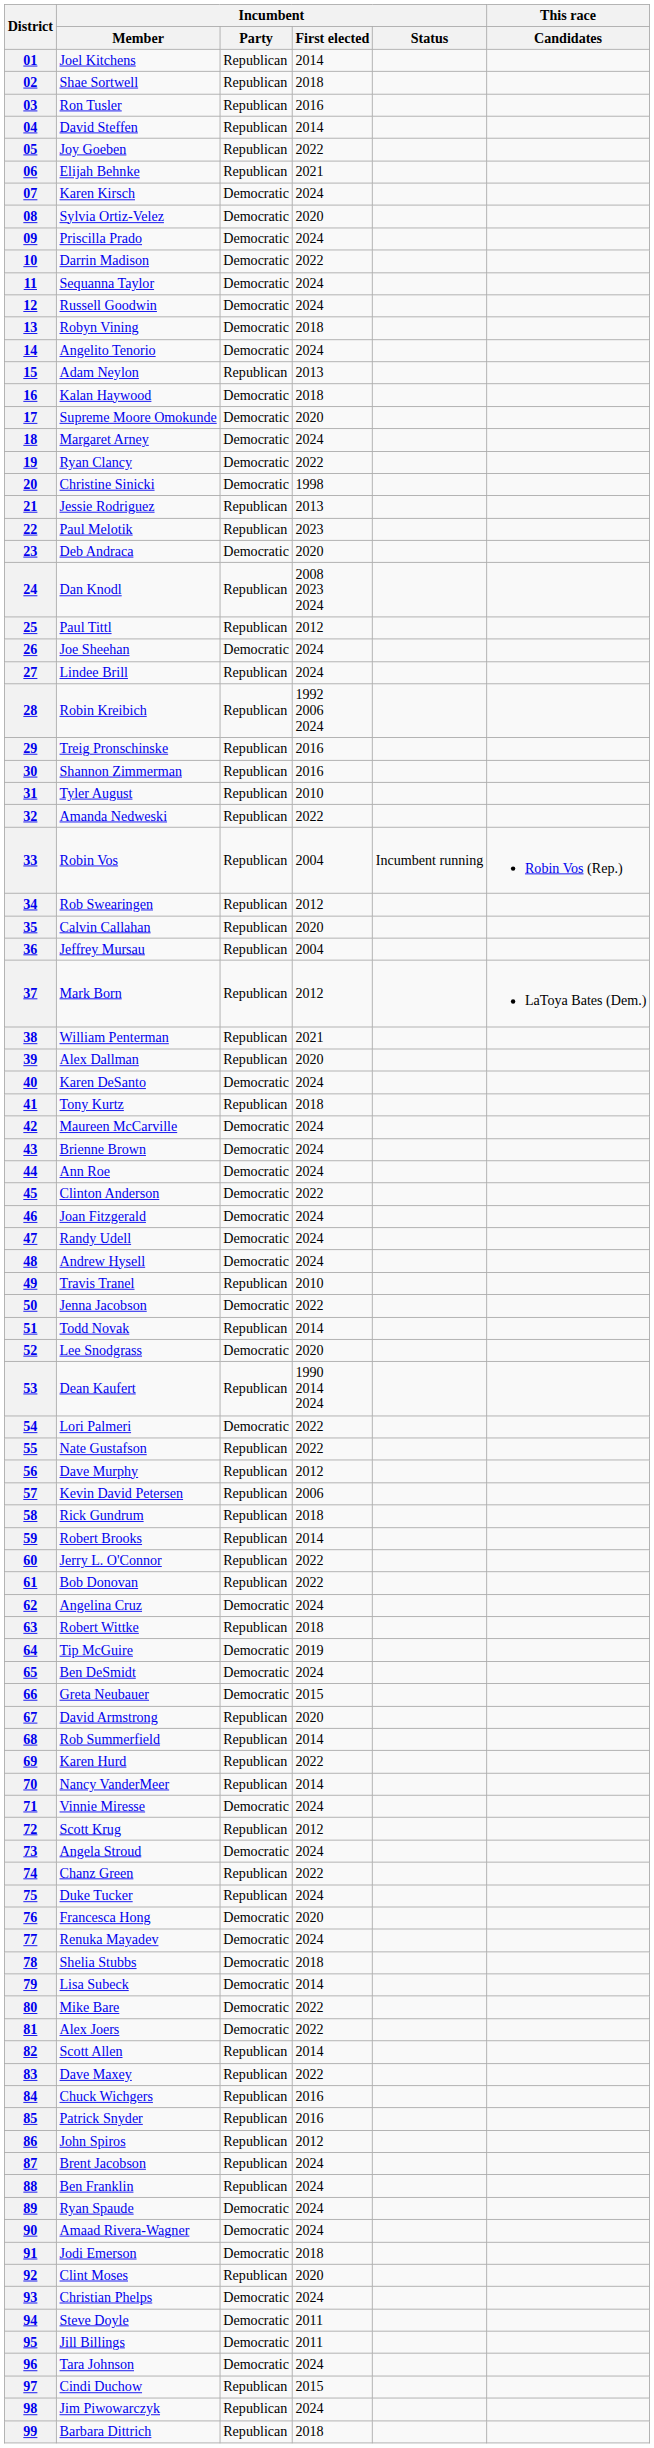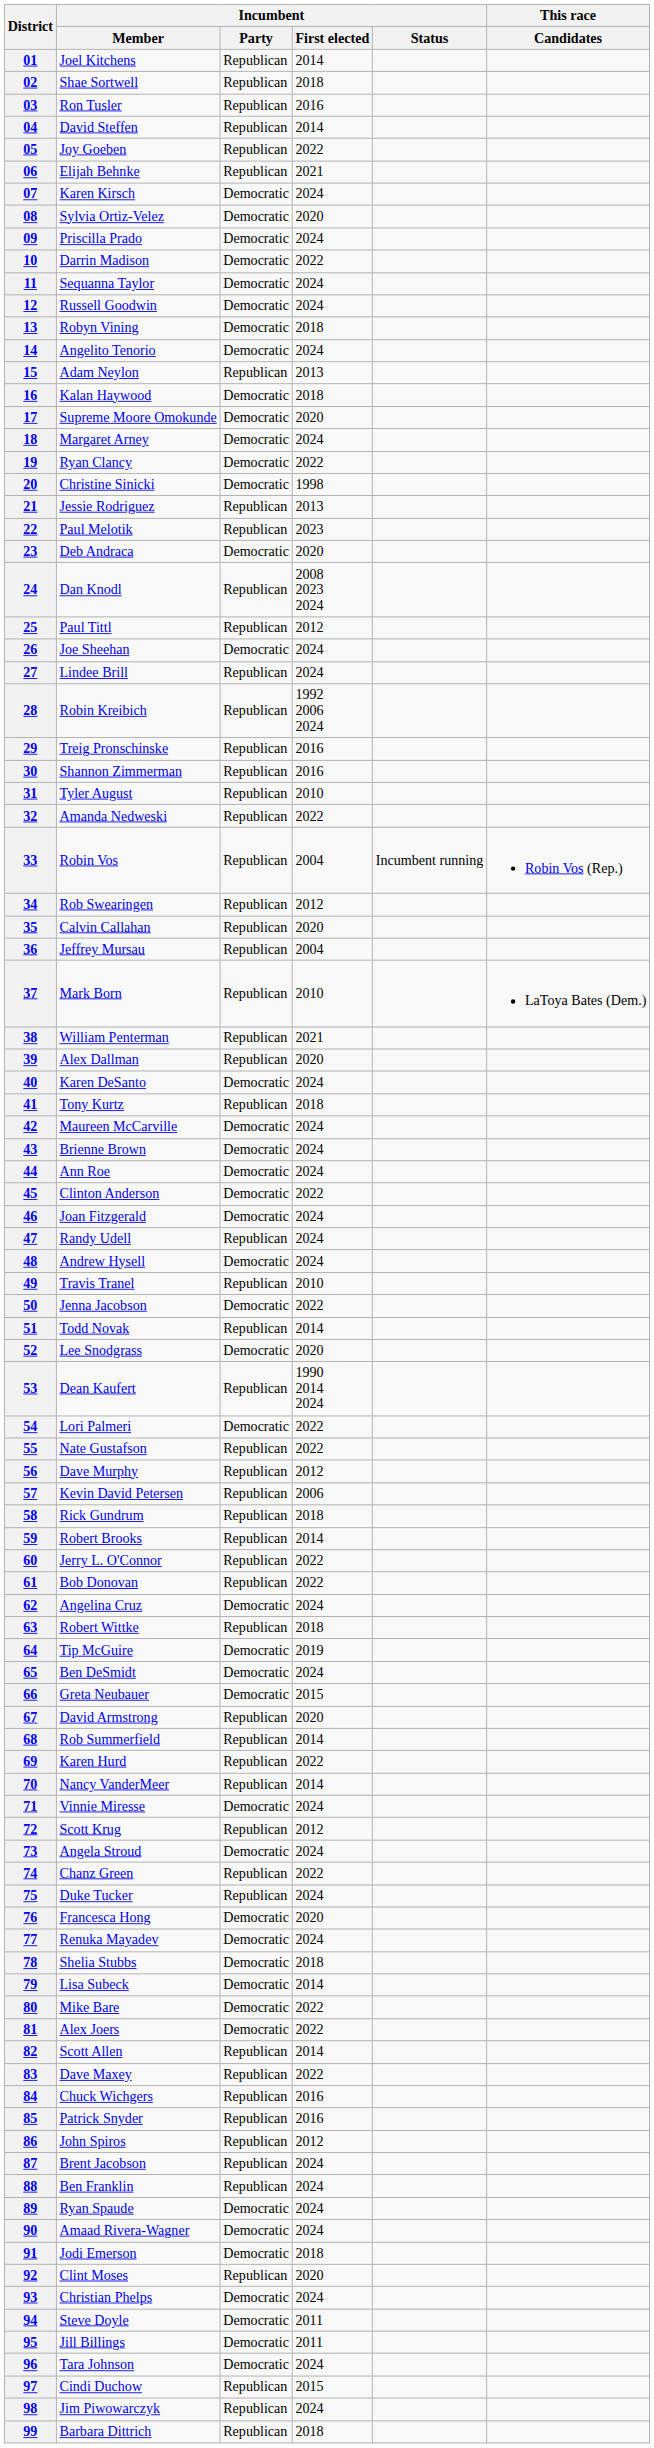 <table class="wikitable sortable">
 <tr>
 <th rowspan="2">District</th>
 <th colspan="4">Incumbent</th>
 <th class="unsortable">This race</th>
 </tr>
 <tr>
 <th>Member</th>
 <th>Party</th>
 <th>First elected</th>
 <th>Status</th>
 <th>Candidates</th>
 </tr>
 <tr>
 <th><a href='#'>01</a></th>
 <td><a href='#'>Joel Kitchens</a></td>
 <td>Republican</td>
 <td>2014</td>
 <td></td>
 <td nowrap=""></td>
 </tr>
 <tr>
 <th><a href='#'>02</a></th>
 <td><a href='#'>Shae Sortwell</a></td>
 <td>Republican</td>
 <td>2018</td>
 <td></td>
 <td nowrap=""></td>
 </tr>
 <tr>
 <th><a href='#'>03</a></th>
 <td><a href='#'>Ron Tusler</a></td>
 <td>Republican</td>
 <td>2016</td>
 <td></td>
 <td nowrap=""></td>
 </tr>
 <tr>
 <th><a href='#'>04</a></th>
 <td><a href='#'>David Steffen</a></td>
 <td>Republican</td>
 <td>2014</td>
 <td></td>
 <td nowrap=""></td>
 </tr>
 <tr>
 <th><a href='#'>05</a></th>
 <td><a href='#'>Joy Goeben</a></td>
 <td>Republican</td>
 <td>2022</td>
 <td></td>
 <td nowrap=""></td>
 </tr>
 <tr>
 <th><a href='#'>06</a></th>
 <td><a href='#'>Elijah Behnke</a></td>
 <td>Republican</td>
 <td>2021 </td>
 <td></td>
 <td nowrap=""></td>
 </tr>
 <tr>
 <th><a href='#'>07</a></th>
 <td><a href='#'>Karen Kirsch</a></td>
 <td>Democratic</td>
 <td>2024</td>
 <td></td>
 <td nowrap=""></td>
 </tr>
 <tr>
 <th><a href='#'>08</a></th>
 <td><a href='#'>Sylvia Ortiz-Velez</a></td>
 <td>Democratic</td>
 <td>2020</td>
 <td></td>
 <td nowrap=""></td>
 </tr>
 <tr>
 <th><a href='#'>09</a></th>
 <td><a href='#'>Priscilla Prado</a></td>
 <td>Democratic</td>
 <td>2024</td>
 <td></td>
 <td nowrap=""></td>
 </tr>
 <tr>
 <th><a href='#'>10</a></th>
 <td><a href='#'>Darrin Madison</a></td>
 <td>Democratic</td>
 <td>2022</td>
 <td></td>
 <td nowrap=""></td>
 </tr>
 <tr>
 <th><a href='#'>11</a></th>
 <td><a href='#'>Sequanna Taylor</a></td>
 <td>Democratic</td>
 <td>2024</td>
 <td></td>
 <td nowrap=""></td>
 </tr>
 <tr>
 <th><a href='#'>12</a></th>
 <td><a href='#'>Russell Goodwin</a></td>
 <td>Democratic</td>
 <td>2024</td>
 <td></td>
 <td nowrap=""></td>
 </tr>
 <tr>
 <th><a href='#'>13</a></th>
 <td><a href='#'>Robyn Vining</a></td>
 <td>Democratic</td>
 <td>2018</td>
 <td></td>
 <td></td>
 </tr>
 <tr>
 <th><a href='#'>14</a></th>
 <td><a href='#'>Angelito Tenorio</a></td>
 <td>Democratic</td>
 <td>2024</td>
 <td></td>
 <td nowrap=""></td>
 </tr>
 <tr>
 <th><a href='#'>15</a></th>
 <td><a href='#'>Adam Neylon</a></td>
 <td>Republican</td>
 <td>2013 </td>
 <td></td>
 <td nowrap=""></td>
 </tr>
 <tr>
 <th><a href='#'>16</a></th>
 <td><a href='#'>Kalan Haywood</a></td>
 <td>Democratic</td>
 <td>2018</td>
 <td></td>
 <td nowrap=""></td>
 </tr>
 <tr>
 <th><a href='#'>17</a></th>
 <td><a href='#'>Supreme Moore Omokunde</a></td>
 <td>Democratic</td>
 <td>2020</td>
 <td></td>
 <td nowrap=""></td>
 </tr>
 <tr>
 <th><a href='#'>18</a></th>
 <td><a href='#'>Margaret Arney</a></td>
 <td>Democratic</td>
 <td>2024</td>
 <td></td>
 <td nowrap=""></td>
 </tr>
 <tr>
 <th><a href='#'>19</a></th>
 <td><a href='#'>Ryan Clancy</a></td>
 <td>Democratic</td>
 <td>2022</td>
 <td></td>
 <td nowrap=""></td>
 </tr>
 <tr>
 <th><a href='#'>20</a></th>
 <td><a href='#'>Christine Sinicki</a></td>
 <td>Democratic</td>
 <td>1998</td>
 <td></td>
 <td nowrap=""></td>
 </tr>
 <tr>
 <th><a href='#'>21</a></th>
 <td><a href='#'>Jessie Rodriguez</a></td>
 <td>Republican</td>
 <td>2013 </td>
 <td></td>
 <td nowrap=""></td>
 </tr>
 <tr>
 <th><a href='#'>22</a></th>
 <td><a href='#'>Paul Melotik</a></td>
 <td>Republican</td>
 <td>2023 </td>
 <td></td>
 <td nowrap=""></td>
 </tr>
 <tr>
 <th><a href='#'>23</a></th>
 <td><a href='#'>Deb Andraca</a></td>
 <td>Democratic</td>
 <td>2020</td>
 <td></td>
 <td nowrap=""></td>
 </tr>
 <tr>
 <th><a href='#'>24</a></th>
 <td><a href='#'>Dan Knodl</a></td>
 <td>Republican</td>
 <td>2008<br>2023 <br>2024</td>
 <td></td>
 <td nowrap=""></td>
 </tr>
 <tr>
 <th><a href='#'>25</a></th>
 <td><a href='#'>Paul Tittl</a></td>
 <td>Republican</td>
 <td>2012</td>
 <td></td>
 <td nowrap=""></td>
 </tr>
 <tr>
 <th><a href='#'>26</a></th>
 <td><a href='#'>Joe Sheehan</a></td>
 <td>Democratic</td>
 <td>2024</td>
 <td></td>
 <td nowrap=""></td>
 </tr>
 <tr>
 <th><a href='#'>27</a></th>
 <td><a href='#'>Lindee Brill</a></td>
 <td>Republican</td>
 <td>2024</td>
 <td></td>
 <td nowrap=""></td>
 </tr>
 <tr>
 <th><a href='#'>28</a></th>
 <td><a href='#'>Robin Kreibich</a></td>
 <td>Republican</td>
 <td>1992<br>2006 <br>2024</td>
 <td></td>
 <td nowrap=""></td>
 </tr>
 <tr>
 <th><a href='#'>29</a></th>
 <td><a href='#'>Treig Pronschinske</a></td>
 <td>Republican</td>
 <td>2016</td>
 <td></td>
 <td nowrap=""></td>
 </tr>
 <tr>
 <th><a href='#'>30</a></th>
 <td><a href='#'>Shannon Zimmerman</a></td>
 <td>Republican</td>
 <td>2016</td>
 <td></td>
 <td nowrap=""></td>
 </tr>
 <tr>
 <th><a href='#'>31</a></th>
 <td><a href='#'>Tyler August</a></td>
 <td>Republican</td>
 <td>2010</td>
 <td></td>
 <td nowrap=""></td>
 </tr>
 <tr>
 <th><a href='#'>32</a></th>
 <td><a href='#'>Amanda Nedweski</a></td>
 <td>Republican</td>
 <td>2022</td>
 <td></td>
 <td></td>
 </tr>
 <tr>
 <th><a href='#'>33</a></th>
 <td><a href='#'>Robin Vos</a></td>
 <td>Republican</td>
 <td>2004</td>
 <td>Incumbent running</td>
 <td nowrap=""><br><ul><li><a href='#'>Robin Vos</a> (Rep.)</li></ul></td>
 </tr>
 <tr>
 <th><a href='#'>34</a></th>
 <td><a href='#'>Rob Swearingen</a></td>
 <td>Republican</td>
 <td>2012</td>
 <td></td>
 <td nowrap=""></td>
 </tr>
 <tr>
 <th><a href='#'>35</a></th>
 <td><a href='#'>Calvin Callahan</a></td>
 <td>Republican</td>
 <td>2020</td>
 <td></td>
 <td nowrap=""></td>
 </tr>
 <tr>
 <th><a href='#'>36</a></th>
 <td><a href='#'>Jeffrey Mursau</a></td>
 <td>Republican</td>
 <td>2004</td>
 <td></td>
 <td nowrap=""></td>
 </tr>
 <tr>
 <th><a href='#'>37</a></th>
 <td><a href='#'>Mark Born</a></td>
 <td>Republican</td>
-<td>2012</td>
+<td>2010</td>
 <td></td>
 <td nowrap=""><br><ul><li>LaToya Bates (Dem.)</li></ul></td>
 </tr>
 <tr>
 <th><a href='#'>38</a></th>
 <td><a href='#'>William Penterman</a></td>
 <td>Republican</td>
 <td>2021 </td>
 <td></td>
 <td nowrap=""></td>
 </tr>
 <tr>
 <th><a href='#'>39</a></th>
 <td><a href='#'>Alex Dallman</a></td>
 <td>Republican</td>
 <td>2020</td>
 <td></td>
 <td nowrap=""></td>
 </tr>
 <tr>
 <th><a href='#'>40</a></th>
 <td><a href='#'>Karen DeSanto</a></td>
 <td>Democratic</td>
 <td>2024</td>
 <td></td>
 <td nowrap=""></td>
 </tr>
 <tr>
 <th><a href='#'>41</a></th>
 <td><a href='#'>Tony Kurtz</a></td>
 <td>Republican</td>
 <td>2018</td>
 <td></td>
 <td nowrap=""></td>
 </tr>
 <tr>
 <th><a href='#'>42</a></th>
 <td><a href='#'>Maureen McCarville</a></td>
 <td>Democratic</td>
 <td>2024</td>
 <td></td>
 <td></td>
 </tr>
 <tr>
 <th><a href='#'>43</a></th>
 <td><a href='#'>Brienne Brown</a></td>
 <td>Democratic</td>
 <td>2024</td>
 <td></td>
 <td nowrap=""></td>
 </tr>
 <tr>
 <th><a href='#'>44</a></th>
 <td><a href='#'>Ann Roe</a></td>
 <td>Democratic</td>
 <td>2024</td>
 <td></td>
 <td nowrap=""></td>
 </tr>
 <tr>
 <th><a href='#'>45</a></th>
 <td><a href='#'>Clinton Anderson</a></td>
 <td>Democratic</td>
 <td>2022</td>
 <td></td>
 <td nowrap=""></td>
 </tr>
 <tr>
 <th><a href='#'>46</a></th>
 <td><a href='#'>Joan Fitzgerald</a></td>
 <td>Democratic</td>
 <td>2024</td>
 <td></td>
 <td nowrap=""></td>
 </tr>
 <tr>
 <th><a href='#'>47</a></th>
 <td><a href='#'>Randy Udell</a></td>
-<td>Democratic</td>
+<td>Republican</td>
 <td>2024</td>
 <td></td>
 <td nowrap=""></td>
 </tr>
 <tr>
 <th><a href='#'>48</a></th>
 <td><a href='#'>Andrew Hysell</a></td>
 <td>Democratic</td>
 <td>2024</td>
 <td></td>
 <td nowrap=""></td>
 </tr>
 <tr>
 <th><a href='#'>49</a></th>
 <td><a href='#'>Travis Tranel</a></td>
 <td>Republican</td>
 <td>2010</td>
 <td></td>
 <td nowrap=""></td>
 </tr>
 <tr>
 <th><a href='#'>50</a></th>
 <td><a href='#'>Jenna Jacobson</a></td>
 <td>Democratic</td>
 <td>2022</td>
 <td></td>
 <td nowrap=""></td>
 </tr>
 <tr>
 <th><a href='#'>51</a></th>
 <td><a href='#'>Todd Novak</a></td>
 <td>Republican</td>
 <td>2014</td>
 <td></td>
 <td nowrap=""></td>
 </tr>
 <tr>
 <th><a href='#'>52</a></th>
 <td><a href='#'>Lee Snodgrass</a></td>
 <td>Democratic</td>
 <td>2020</td>
 <td></td>
 <td nowrap=""></td>
 </tr>
 <tr>
 <th><a href='#'>53</a></th>
 <td><a href='#'>Dean Kaufert</a></td>
 <td>Republican</td>
 <td>1990<br>2014 <br>2024</td>
 <td></td>
 <td nowrap=""></td>
 </tr>
 <tr>
 <th><a href='#'>54</a></th>
 <td><a href='#'>Lori Palmeri</a></td>
 <td>Democratic</td>
 <td>2022</td>
 <td></td>
 <td nowrap=""></td>
 </tr>
 <tr>
 <th><a href='#'>55</a></th>
 <td><a href='#'>Nate Gustafson</a></td>
 <td>Republican</td>
 <td>2022</td>
 <td></td>
 <td nowrap=""></td>
 </tr>
 <tr>
 <th><a href='#'>56</a></th>
 <td><a href='#'>Dave Murphy</a></td>
 <td>Republican</td>
 <td>2012</td>
 <td></td>
 <td nowrap=""></td>
 </tr>
 <tr>
 <th><a href='#'>57</a></th>
 <td><a href='#'>Kevin David Petersen</a></td>
 <td>Republican</td>
 <td>2006</td>
 <td></td>
 <td nowrap=""></td>
 </tr>
 <tr>
 <th><a href='#'>58</a></th>
 <td><a href='#'>Rick Gundrum</a></td>
 <td>Republican</td>
 <td>2018 </td>
 <td></td>
 <td nowrap=""></td>
 </tr>
 <tr>
 <th><a href='#'>59</a></th>
 <td><a href='#'>Robert Brooks</a></td>
 <td>Republican</td>
 <td>2014</td>
 <td></td>
 <td nowrap=""></td>
 </tr>
 <tr>
 <th><a href='#'>60</a></th>
 <td><a href='#'>Jerry L. O'Connor</a></td>
 <td>Republican</td>
 <td>2022</td>
 <td></td>
 <td nowrap=""></td>
 </tr>
 <tr>
 <th><a href='#'>61</a></th>
 <td><a href='#'>Bob Donovan</a></td>
 <td>Republican</td>
 <td>2022</td>
 <td></td>
 <td nowrap=""></td>
 </tr>
 <tr>
 <th><a href='#'>62</a></th>
 <td><a href='#'>Angelina Cruz</a></td>
 <td>Democratic</td>
 <td>2024</td>
 <td></td>
 <td></td>
 </tr>
 <tr>
 <th><a href='#'>63</a></th>
 <td><a href='#'>Robert Wittke</a></td>
 <td>Republican</td>
 <td>2018</td>
 <td></td>
 <td nowrap=""></td>
 </tr>
 <tr>
 <th><a href='#'>64</a></th>
 <td><a href='#'>Tip McGuire</a></td>
 <td>Democratic</td>
 <td>2019 </td>
 <td></td>
 <td nowrap=""></td>
 </tr>
 <tr>
 <th><a href='#'>65</a></th>
 <td><a href='#'>Ben DeSmidt</a></td>
 <td>Democratic</td>
 <td>2024</td>
 <td></td>
 <td nowrap=""></td>
 </tr>
 <tr>
 <th><a href='#'>66</a></th>
 <td><a href='#'>Greta Neubauer</a></td>
 <td>Democratic</td>
 <td>2015 </td>
 <td></td>
 <td nowrap=""></td>
 </tr>
 <tr>
 <th><a href='#'>67</a></th>
 <td><a href='#'>David Armstrong</a></td>
 <td>Republican</td>
 <td>2020</td>
 <td></td>
 <td nowrap=""></td>
 </tr>
 <tr>
 <th><a href='#'>68</a></th>
 <td><a href='#'>Rob Summerfield</a></td>
 <td>Republican</td>
 <td>2014</td>
 <td></td>
 <td></td>
 </tr>
 <tr>
 <th><a href='#'>69</a></th>
 <td><a href='#'>Karen Hurd</a></td>
 <td>Republican</td>
 <td>2022</td>
 <td></td>
 <td nowrap=""></td>
 </tr>
 <tr>
 <th><a href='#'>70</a></th>
 <td><a href='#'>Nancy VanderMeer</a></td>
 <td>Republican</td>
 <td>2014</td>
 <td></td>
 <td nowrap=""></td>
 </tr>
 <tr>
 <th><a href='#'>71</a></th>
 <td><a href='#'>Vinnie Miresse</a></td>
 <td>Democratic</td>
 <td>2024</td>
 <td></td>
 <td nowrap=""></td>
 </tr>
 <tr>
 <th><a href='#'>72</a></th>
 <td><a href='#'>Scott Krug</a></td>
 <td>Republican</td>
 <td>2012</td>
 <td></td>
 <td nowrap=""></td>
 </tr>
 <tr>
 <th><a href='#'>73</a></th>
 <td><a href='#'>Angela Stroud</a></td>
 <td>Democratic</td>
 <td>2024</td>
 <td></td>
 <td></td>
 </tr>
 <tr>
 <th><a href='#'>74</a></th>
 <td><a href='#'>Chanz Green</a></td>
 <td>Republican</td>
 <td>2022</td>
 <td></td>
 <td nowrap=""></td>
 </tr>
 <tr>
 <th><a href='#'>75</a></th>
 <td><a href='#'>Duke Tucker</a></td>
 <td>Republican</td>
 <td>2024</td>
 <td></td>
 <td nowrap=""></td>
 </tr>
 <tr>
 <th><a href='#'>76</a></th>
 <td><a href='#'>Francesca Hong</a></td>
 <td>Democratic</td>
 <td>2020</td>
 <td></td>
 <td nowrap=""></td>
 </tr>
 <tr>
 <th><a href='#'>77</a></th>
 <td><a href='#'>Renuka Mayadev</a></td>
 <td>Democratic</td>
 <td>2024</td>
 <td></td>
 <td nowrap=""></td>
 </tr>
 <tr>
 <th><a href='#'>78</a></th>
 <td><a href='#'>Shelia Stubbs</a></td>
 <td>Democratic</td>
 <td>2018</td>
 <td></td>
 <td nowrap=""></td>
 </tr>
 <tr>
 <th><a href='#'>79</a></th>
 <td><a href='#'>Lisa Subeck</a></td>
 <td>Democratic</td>
 <td>2014</td>
 <td></td>
 <td nowrap=""></td>
 </tr>
 <tr>
 <th><a href='#'>80</a></th>
 <td><a href='#'>Mike Bare</a></td>
 <td>Democratic</td>
 <td>2022</td>
 <td></td>
 <td nowrap=""></td>
 </tr>
 <tr>
 <th><a href='#'>81</a></th>
 <td><a href='#'>Alex Joers</a></td>
 <td>Democratic</td>
 <td>2022</td>
 <td></td>
 <td nowrap=""></td>
 </tr>
 <tr>
 <th><a href='#'>82</a></th>
 <td><a href='#'>Scott Allen</a></td>
 <td>Republican</td>
 <td>2014</td>
 <td></td>
 <td nowrap=""></td>
 </tr>
 <tr>
 <th><a href='#'>83</a></th>
 <td><a href='#'>Dave Maxey</a></td>
 <td>Republican</td>
 <td>2022</td>
 <td></td>
 <td nowrap=""></td>
 </tr>
 <tr>
 <th><a href='#'>84</a></th>
 <td><a href='#'>Chuck Wichgers</a></td>
 <td>Republican</td>
 <td>2016</td>
 <td></td>
 <td></td>
 </tr>
 <tr>
 <th><a href='#'>85</a></th>
 <td><a href='#'>Patrick Snyder</a></td>
 <td>Republican</td>
 <td>2016</td>
 <td></td>
 <td nowrap=""></td>
 </tr>
 <tr>
 <th><a href='#'>86</a></th>
 <td><a href='#'>John Spiros</a></td>
 <td>Republican</td>
 <td>2012</td>
 <td></td>
 <td nowrap=""></td>
 </tr>
 <tr>
 <th><a href='#'>87</a></th>
 <td><a href='#'>Brent Jacobson</a></td>
 <td>Republican</td>
 <td>2024</td>
 <td></td>
 <td nowrap=""></td>
 </tr>
 <tr>
 <th><a href='#'>88</a></th>
 <td><a href='#'>Ben Franklin</a></td>
 <td>Republican</td>
 <td>2024</td>
 <td></td>
 <td nowrap=""></td>
 </tr>
 <tr>
 <th><a href='#'>89</a></th>
 <td><a href='#'>Ryan Spaude</a></td>
 <td>Democratic</td>
 <td>2024</td>
 <td></td>
 <td nowrap=""></td>
 </tr>
 <tr>
 <th><a href='#'>90</a></th>
 <td><a href='#'>Amaad Rivera-Wagner</a></td>
 <td>Democratic</td>
 <td>2024</td>
 <td></td>
 <td nowrap=""></td>
 </tr>
 <tr>
 <th><a href='#'>91</a></th>
 <td><a href='#'>Jodi Emerson</a></td>
 <td>Democratic</td>
 <td>2018</td>
 <td></td>
 <td nowrap=""></td>
 </tr>
 <tr>
 <th><a href='#'>92</a></th>
 <td><a href='#'>Clint Moses</a></td>
 <td>Republican</td>
 <td>2020</td>
 <td></td>
 <td nowrap=""></td>
 </tr>
 <tr>
 <th><a href='#'>93</a></th>
 <td><a href='#'>Christian Phelps</a></td>
 <td>Democratic</td>
 <td>2024</td>
 <td></td>
 <td></td>
 </tr>
 <tr>
 <th><a href='#'>94</a></th>
 <td><a href='#'>Steve Doyle</a></td>
 <td>Democratic</td>
 <td>2011 </td>
 <td></td>
 <td nowrap=""></td>
 </tr>
 <tr>
 <th><a href='#'>95</a></th>
 <td><a href='#'>Jill Billings</a></td>
 <td>Democratic</td>
 <td>2011 </td>
 <td></td>
 <td nowrap=""></td>
 </tr>
 <tr>
 <th><a href='#'>96</a></th>
 <td><a href='#'>Tara Johnson</a></td>
 <td>Democratic</td>
 <td>2024</td>
 <td></td>
 <td></td>
 </tr>
 <tr>
 <th><a href='#'>97</a></th>
 <td><a href='#'>Cindi Duchow</a></td>
 <td>Republican</td>
 <td>2015 </td>
 <td></td>
 <td nowrap=""></td>
 </tr>
 <tr>
 <th><a href='#'>98</a></th>
 <td><a href='#'>Jim Piwowarczyk</a></td>
 <td>Republican</td>
 <td>2024</td>
 <td></td>
 <td nowrap=""></td>
 </tr>
 <tr>
 <th><a href='#'>99</a></th>
 <td><a href='#'>Barbara Dittrich</a></td>
 <td>Republican</td>
 <td>2018</td>
 <td></td>
 <td nowrap=""></td>
 </tr>
 </table>
